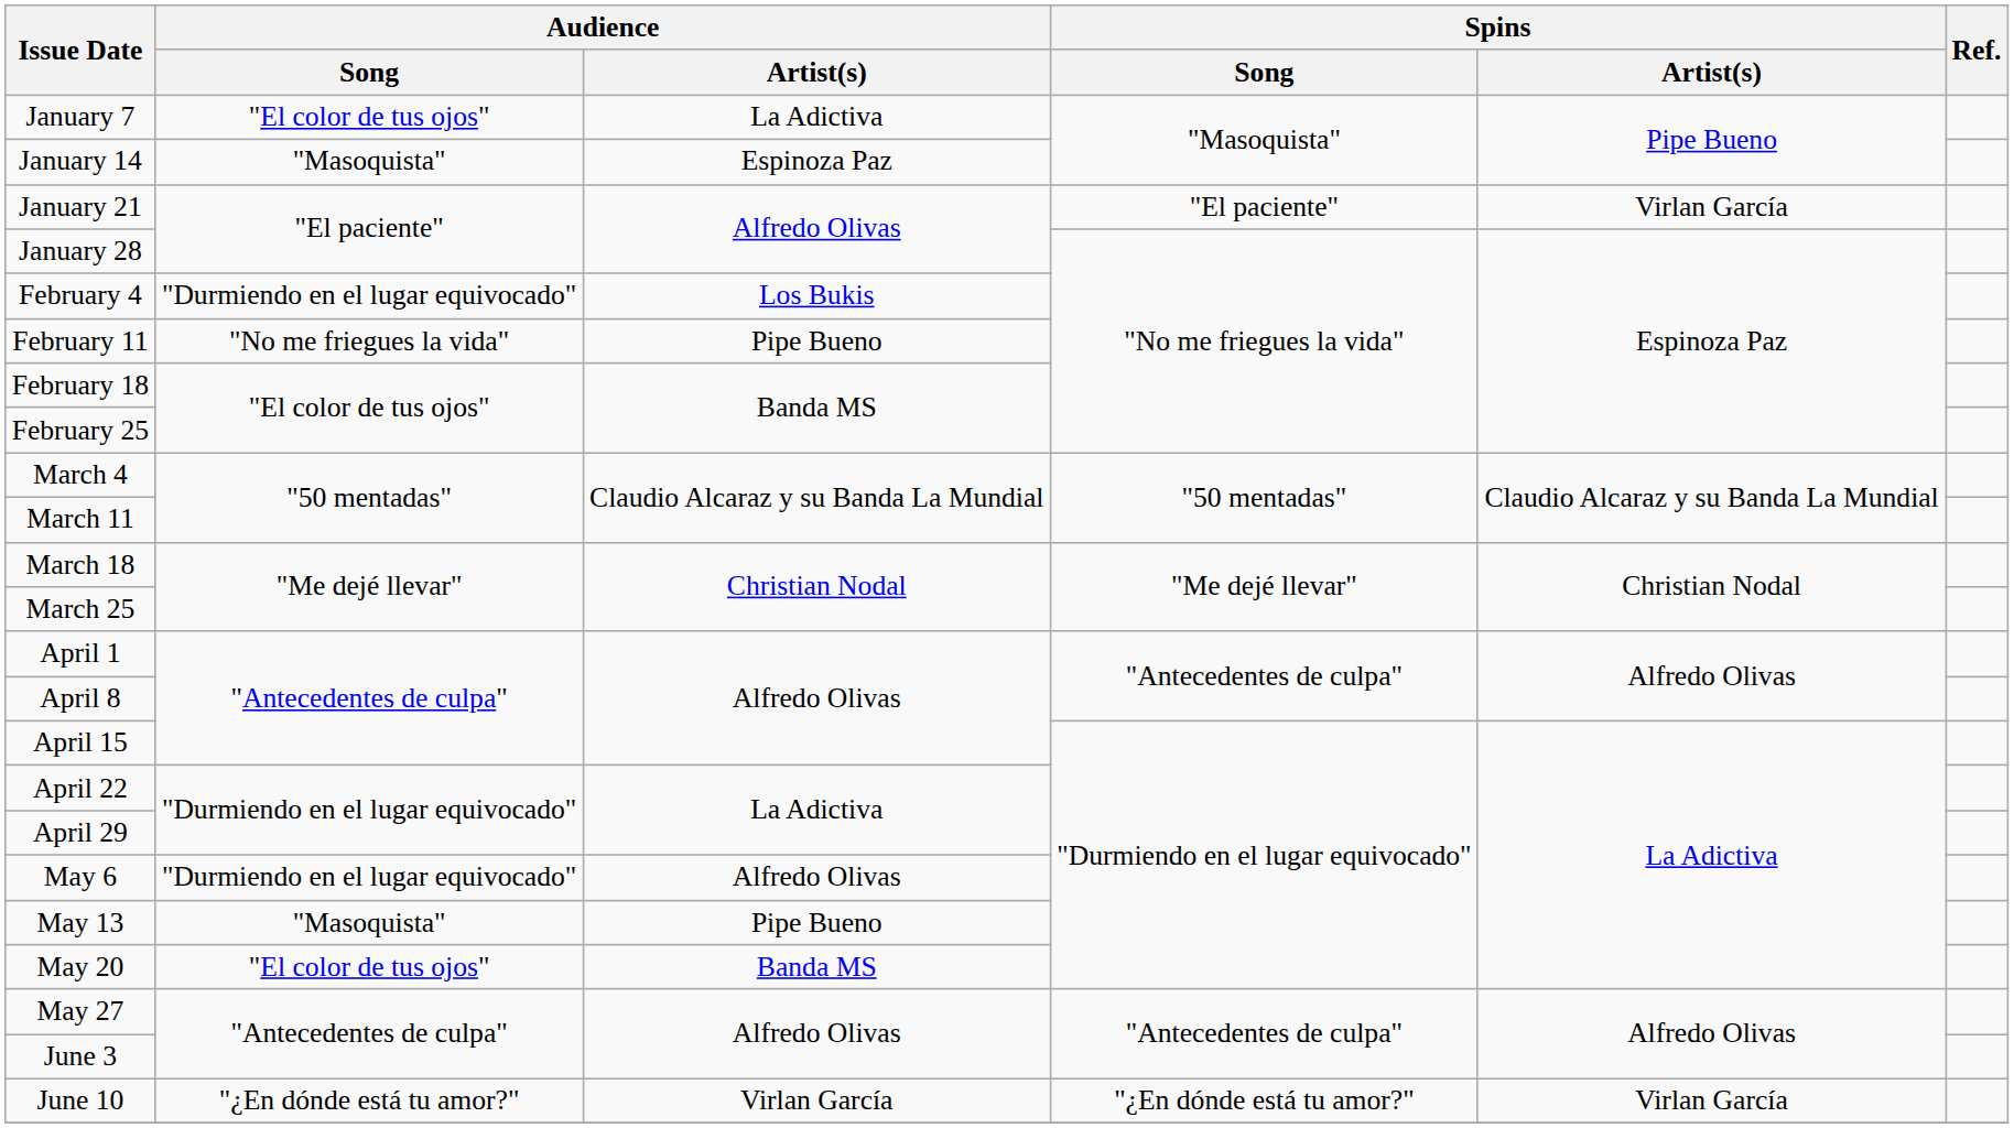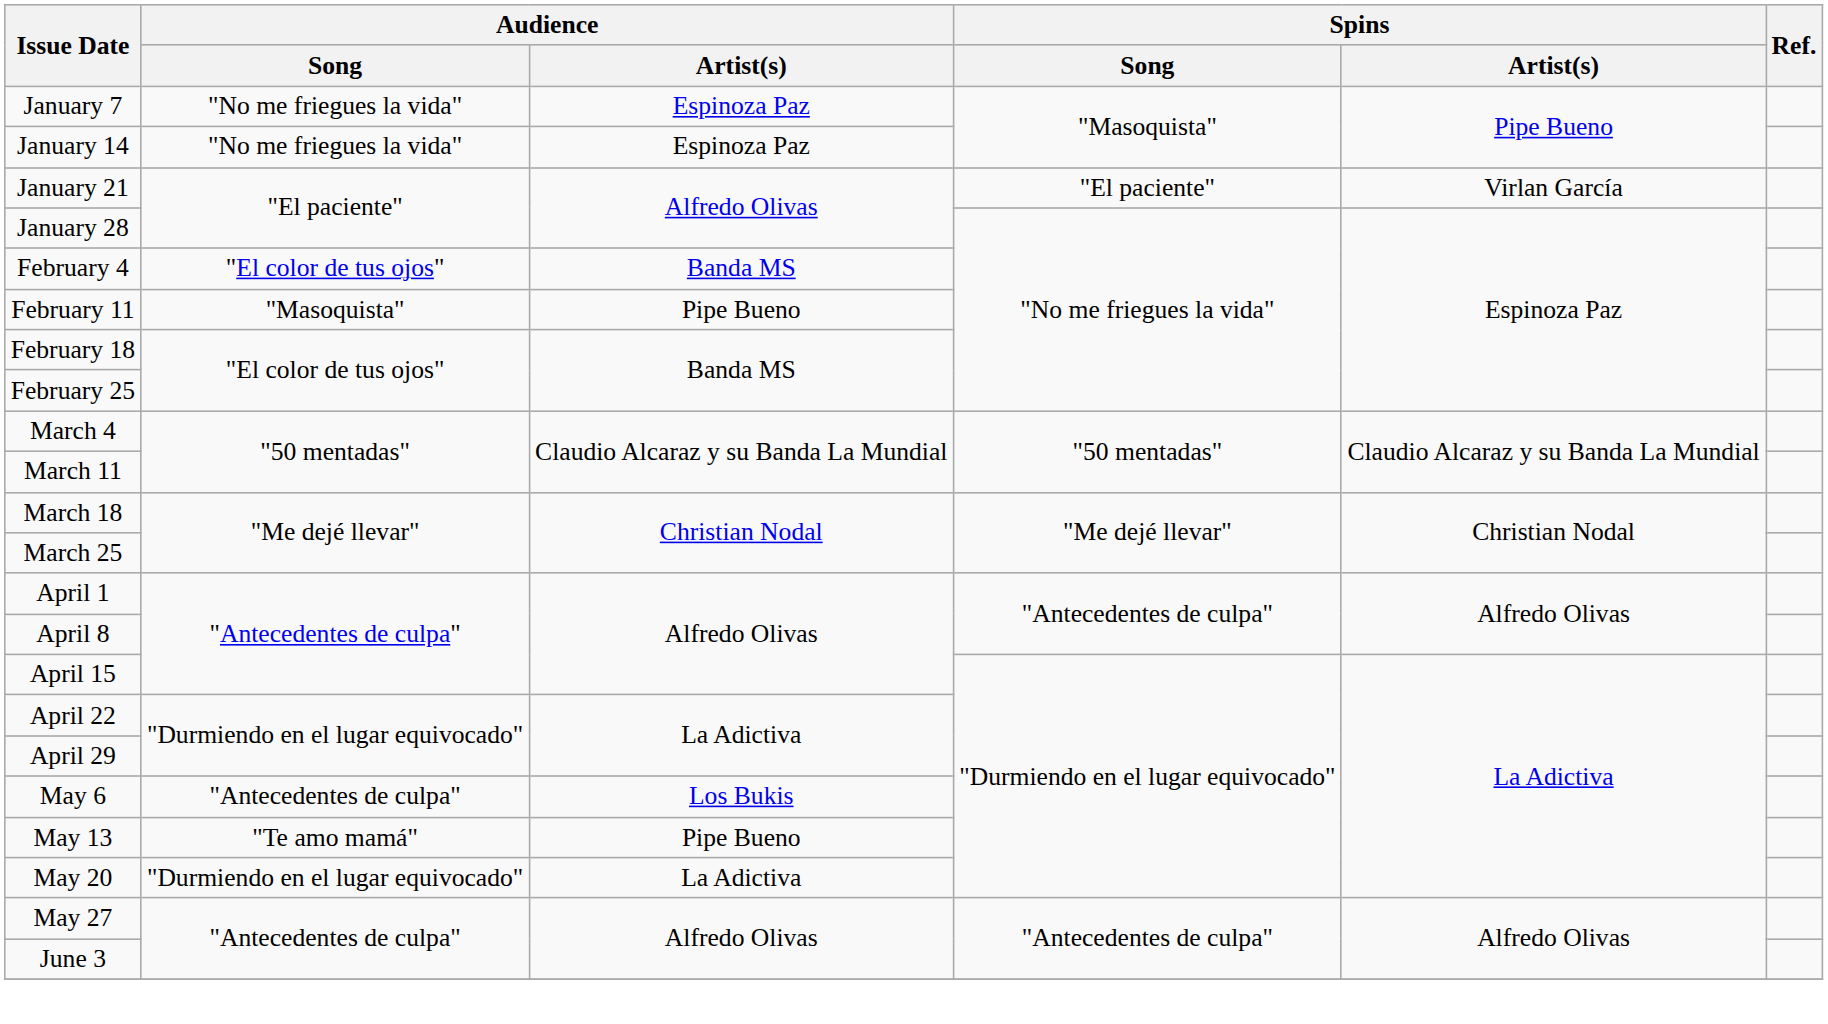 <table class="wikitable" style="text-align: center;">
 <tr>
 <th style="text-align: center;" rowspan="2">Issue Date</th>
 <th style="text-align: center;" colspan="2">Audience</th>
 <th style="text-align: center;" colspan="2">Spins</th>
 <th style="text-align: center;" rowspan="2">Ref.</th>
 </tr>
 <tr>
 <th>Song</th>
 <th>Artist(s)</th>
 <th>Song</th>
 <th>Artist(s)</th>
 </tr>
 <tr>
 <td>January 7</td>
-<td>"<a href='#'>El color de tus ojos</a>"</td>
-<td rowspan="1">La Adictiva</td>
+<td>"No me friegues la vida"</td>
+<td><a href='#'>Espinoza Paz</a></td>
 <td rowspan="2">"Masoquista"</td>
 <td rowspan="2"><a href='#'>Pipe Bueno</a></td>
 <td></td>
 </tr>
 <tr>
 <td>January 14</td>
-<td>"Masoquista"</td>
+<td>"No me friegues la vida"</td>
 <td>Espinoza Paz</td>
 <td></td>
 </tr>
 <tr>
 <td>January 21</td>
 <td rowspan="2">"El paciente"</td>
 <td rowspan="2"><a href='#'>Alfredo Olivas</a></td>
 <td>"El paciente"</td>
 <td rowspan="1">Virlan García</td>
 <td></td>
 </tr>
 <tr>
 <td>January 28</td>
 <td rowspan="5">"No me friegues la vida"</td>
 <td rowspan="5">Espinoza Paz</td>
 <td></td>
 </tr>
 <tr>
 <td>February 4</td>
-<td rowspan="1">"Durmiendo en el lugar equivocado"</td>
-<td rowspan="1"><a href='#'>Los Bukis</a></td>
+<td>"<a href='#'>El color de tus ojos</a>"</td>
+<td><a href='#'>Banda MS</a></td>
 <td></td>
 </tr>
 <tr>
 <td>February 11</td>
-<td>"No me friegues la vida"</td>
+<td>"Masoquista"</td>
 <td>Pipe Bueno</td>
 <td></td>
 </tr>
 <tr>
 <td>February 18</td>
 <td rowspan="2">"El color de tus ojos"</td>
 <td rowspan="2">Banda MS</td>
 <td></td>
 </tr>
 <tr>
 <td>February 25</td>
 <td></td>
 </tr>
 <tr>
 <td>March 4</td>
 <td rowspan="2">"50 mentadas"</td>
 <td rowspan="2">Claudio Alcaraz y su Banda La Mundial</td>
 <td rowspan="2">"50 mentadas"</td>
 <td rowspan="2">Claudio Alcaraz y su Banda La Mundial</td>
 <td></td>
 </tr>
 <tr>
 <td>March 11</td>
 <td></td>
 </tr>
 <tr>
 <td>March 18</td>
 <td rowspan="2">"Me dejé llevar"</td>
 <td rowspan="2"><a href='#'>Christian Nodal</a></td>
 <td rowspan="2">"Me dejé llevar"</td>
 <td rowspan="2">Christian Nodal</td>
 <td></td>
 </tr>
 <tr>
 <td>March 25</td>
 <td></td>
 </tr>
 <tr>
 <td>April 1</td>
 <td rowspan="3">"<a href='#'>Antecedentes de culpa</a>"</td>
 <td rowspan="3">Alfredo Olivas</td>
 <td rowspan="2">"Antecedentes de culpa"</td>
 <td rowspan="2">Alfredo Olivas</td>
 <td></td>
 </tr>
 <tr>
 <td>April 8</td>
 <td></td>
 </tr>
 <tr>
 <td>April 15</td>
 <td rowspan="6">"Durmiendo en el lugar equivocado"</td>
 <td rowspan="6"><a href='#'>La Adictiva</a></td>
 <td></td>
 </tr>
 <tr>
 <td>April 22</td>
 <td rowspan="2">"Durmiendo en el lugar equivocado"</td>
 <td rowspan="2">La Adictiva</td>
 <td></td>
 </tr>
 <tr>
 <td>April 29</td>
 <td></td>
 </tr>
 <tr>
 <td>May 6</td>
-<td rowspan="1">"Durmiendo en el lugar equivocado"</td>
-<td rowspan="1">Alfredo Olivas</td>
+<td rowspan="1">"Antecedentes de culpa"</td>
+<td rowspan="1"><a href='#'>Los Bukis</a></td>
 <td></td>
 </tr>
 <tr>
 <td>May 13</td>
-<td>"Masoquista"</td>
+<td rowspan="1">"Te amo mamá"</td>
 <td>Pipe Bueno</td>
 <td></td>
 </tr>
 <tr>
 <td>May 20</td>
-<td>"<a href='#'>El color de tus ojos</a>"</td>
-<td><a href='#'>Banda MS</a></td>
+<td rowspan="1">"Durmiendo en el lugar equivocado"</td>
+<td rowspan="1">La Adictiva</td>
 <td></td>
 </tr>
 <tr>
 <td>May 27</td>
 <td rowspan="2">"Antecedentes de culpa"</td>
 <td rowspan="2">Alfredo Olivas</td>
 <td rowspan="2">"Antecedentes de culpa"</td>
 <td rowspan="2">Alfredo Olivas</td>
 <td></td>
 </tr>
 <tr>
 <td>June 3</td>
 <td></td>
 </tr>
 <tr>
-<td>June 10</td>
-<td rowspan="1">"¿En dónde está tu amor?"</td>
-<td rowspan="1">Virlan García</td>
-<td rowspan="1">"¿En dónde está tu amor?"</td>
-<td rowspan="1">Virlan García</td>
-<td></td>
-</tr>
-<tr>
 </tr>
 </table>
